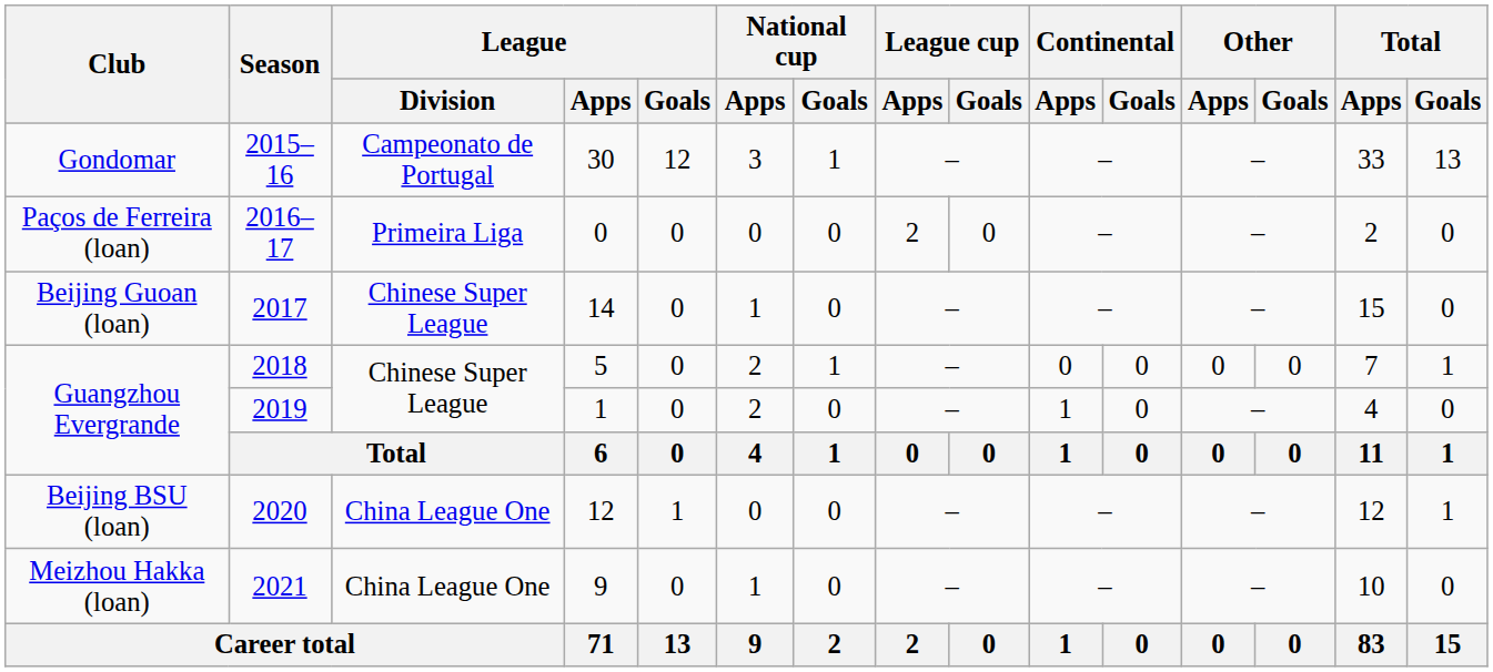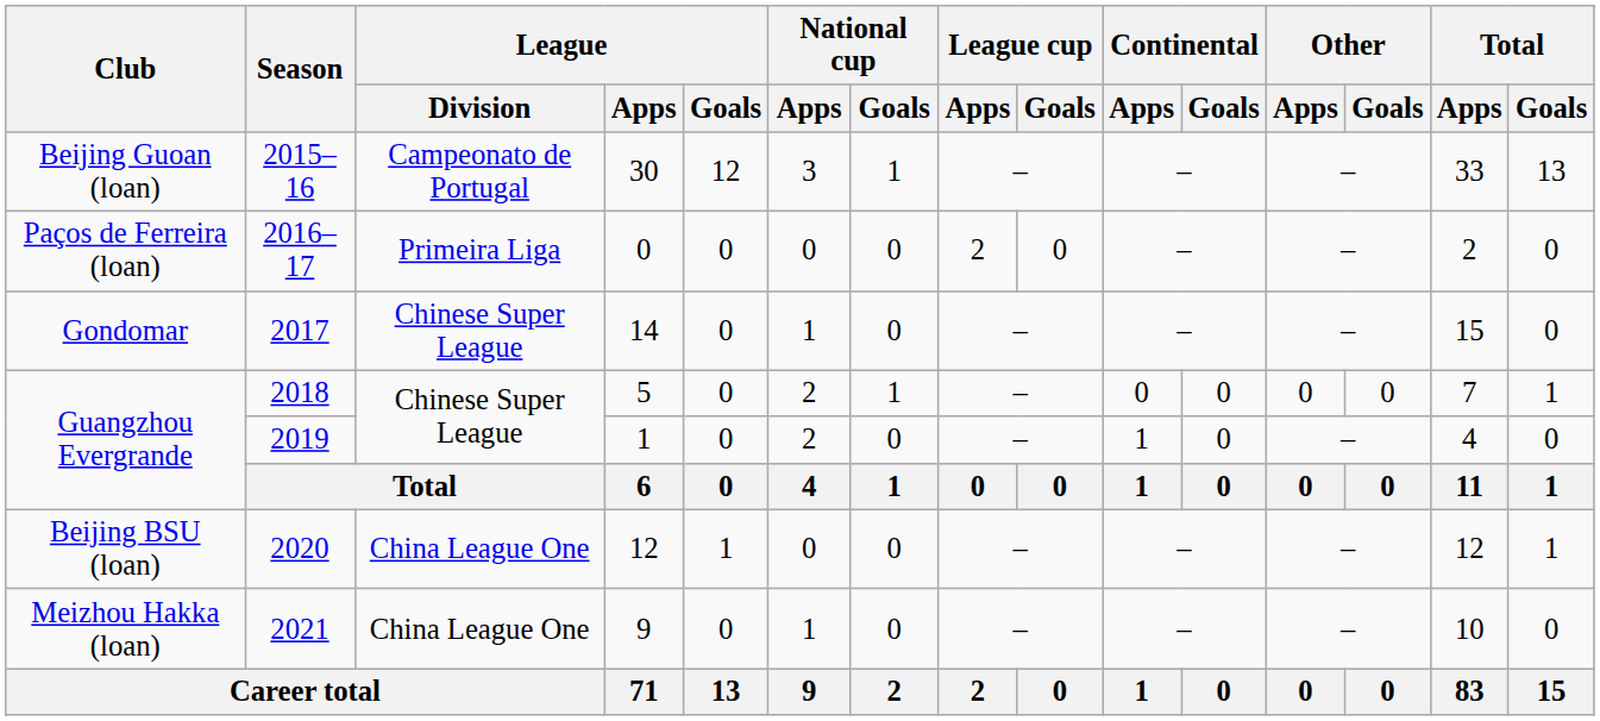 <table class="wikitable" style="text-align: center">
 <tr>
 <th rowspan="2">Club</th>
 <th rowspan="2">Season</th>
 <th colspan="3">League</th>
 <th colspan="2">National cup</th>
 <th colspan="2">League cup</th>
 <th colspan="2">Continental</th>
 <th colspan="2">Other</th>
 <th colspan="2">Total</th>
 </tr>
 <tr>
 <th>Division</th>
 <th>Apps</th>
 <th>Goals</th>
 <th>Apps</th>
 <th>Goals</th>
 <th>Apps</th>
 <th>Goals</th>
 <th>Apps</th>
 <th>Goals</th>
 <th>Apps</th>
 <th>Goals</th>
 <th>Apps</th>
 <th>Goals</th>
 </tr>
 <tr>
-<td><a href='#'>Gondomar</a></td>
+<td><a href='#'>Beijing Guoan</a> (loan)</td>
 <td><a href='#'>2015–16</a></td>
 <td><a href='#'>Campeonato de Portugal</a></td>
 <td>30</td>
 <td>12</td>
 <td>3</td>
 <td>1</td>
 <td colspan="2">–</td>
 <td colspan="2">–</td>
 <td colspan="2">–</td>
 <td>33</td>
 <td>13</td>
 </tr>
 <tr>
 <td><a href='#'>Paços de Ferreira</a> (loan)</td>
 <td><a href='#'>2016–17</a></td>
 <td><a href='#'>Primeira Liga</a></td>
 <td>0</td>
 <td>0</td>
 <td>0</td>
 <td>0</td>
 <td>2</td>
 <td>0</td>
 <td colspan="2">–</td>
 <td colspan="2">–</td>
 <td>2</td>
 <td>0</td>
 </tr>
 <tr>
-<td><a href='#'>Beijing Guoan</a> (loan)</td>
+<td><a href='#'>Gondomar</a></td>
 <td><a href='#'>2017</a></td>
 <td><a href='#'>Chinese Super League</a></td>
 <td>14</td>
 <td>0</td>
 <td>1</td>
 <td>0</td>
 <td colspan="2">–</td>
 <td colspan="2">–</td>
 <td colspan="2">–</td>
 <td>15</td>
 <td>0</td>
 </tr>
 <tr>
 <td rowspan="3"><a href='#'>Guangzhou Evergrande</a></td>
 <td><a href='#'>2018</a></td>
 <td rowspan="2">Chinese Super League</td>
 <td>5</td>
 <td>0</td>
 <td>2</td>
 <td>1</td>
 <td colspan="2">–</td>
 <td>0</td>
 <td>0</td>
 <td>0</td>
 <td>0</td>
 <td>7</td>
 <td>1</td>
 </tr>
 <tr>
 <td><a href='#'>2019</a></td>
 <td>1</td>
 <td>0</td>
 <td>2</td>
 <td>0</td>
 <td colspan="2">–</td>
 <td>1</td>
 <td>0</td>
 <td colspan="2">–</td>
 <td>4</td>
 <td>0</td>
 </tr>
 <tr>
 <th colspan="2">Total</th>
 <th>6</th>
 <th>0</th>
 <th>4</th>
 <th>1</th>
 <th>0</th>
 <th>0</th>
 <th>1</th>
 <th>0</th>
 <th>0</th>
 <th>0</th>
 <th>11</th>
 <th>1</th>
 </tr>
 <tr>
 <td><a href='#'>Beijing BSU</a> (loan)</td>
 <td><a href='#'>2020</a></td>
 <td><a href='#'>China League One</a></td>
 <td>12</td>
 <td>1</td>
 <td>0</td>
 <td>0</td>
 <td colspan="2">–</td>
 <td colspan="2">–</td>
 <td colspan="2">–</td>
 <td>12</td>
 <td>1</td>
 </tr>
 <tr>
 <td><a href='#'>Meizhou Hakka</a> (loan)</td>
 <td><a href='#'>2021</a></td>
 <td>China League One</td>
 <td>9</td>
 <td>0</td>
 <td>1</td>
 <td>0</td>
 <td colspan="2">–</td>
 <td colspan="2">–</td>
 <td colspan="2">–</td>
 <td>10</td>
 <td>0</td>
 </tr>
 <tr>
 <th colspan="3">Career total</th>
 <th>71</th>
 <th>13</th>
 <th>9</th>
 <th>2</th>
 <th>2</th>
 <th>0</th>
 <th>1</th>
 <th>0</th>
 <th>0</th>
 <th>0</th>
 <th>83</th>
 <th>15</th>
 </tr>
 </table>
